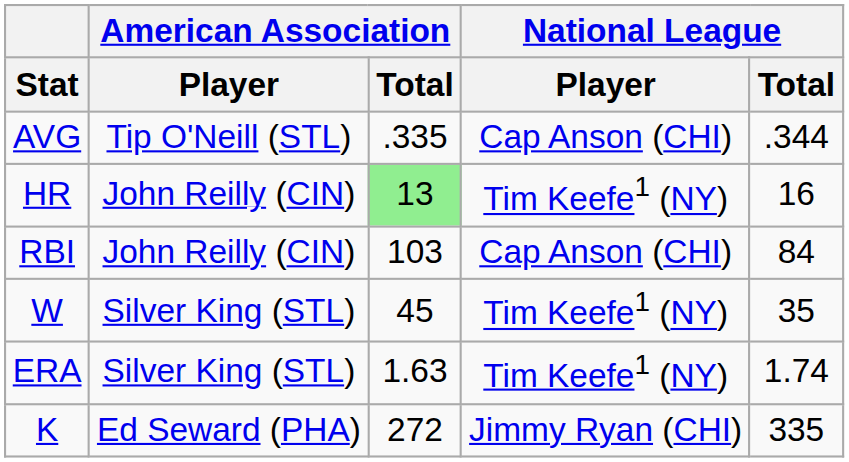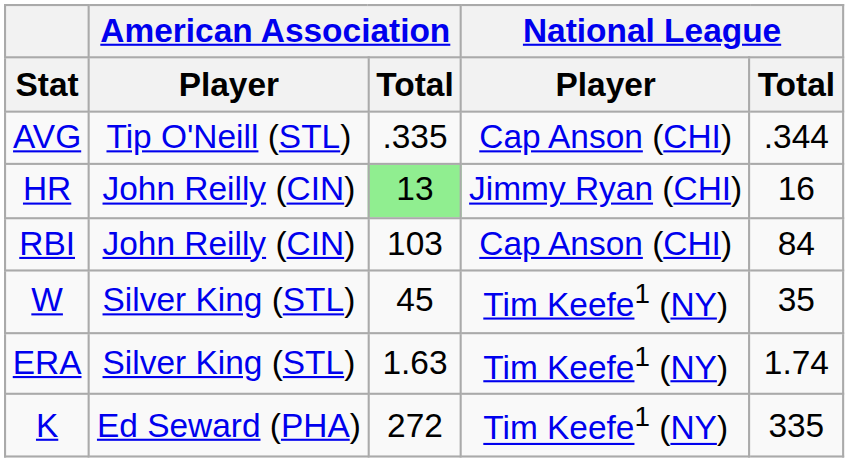 <table class="wikitable" style="text-align:center;">
 <tr>
 <th></th>
 <th colspan=2><a href='#'>American Association</a></th>
 <th colspan=2><a href='#'>National League</a></th>
 </tr>
 <tr>
 <th>Stat</th>
 <th>Player</th>
 <th>Total</th>
 <th>Player</th>
 <th>Total</th>
 </tr>
 <tr>
 <td><a href='#'>AVG</a></td>
 <td><a href='#'>Tip O'Neill</a> (<a href='#'>STL</a>)</td>
 <td>.335</td>
 <td><a href='#'>Cap Anson</a> (<a href='#'>CHI</a>)</td>
 <td>.344</td>
 </tr>
 <tr>
 <td><a href='#'>HR</a></td>
 <td><a href='#'>John Reilly</a> (<a href='#'>CIN</a>)</td>
 <td style="background: lightgreen;">13</td>
-<td><a href='#'>Tim Keefe</a><sup>1</sup> (<a href='#'>NY</a>)</td>
+<td><a href='#'>Jimmy Ryan</a> (<a href='#'>CHI</a>)</td>
 <td>16</td>
 </tr>
 <tr>
 <td><a href='#'>RBI</a></td>
 <td><a href='#'>John Reilly</a> (<a href='#'>CIN</a>)</td>
 <td>103</td>
 <td><a href='#'>Cap Anson</a> (<a href='#'>CHI</a>)</td>
 <td>84</td>
 </tr>
 <tr>
 <td><a href='#'>W</a></td>
 <td><a href='#'>Silver King</a> (<a href='#'>STL</a>)</td>
 <td>45</td>
 <td><a href='#'>Tim Keefe</a><sup>1</sup> (<a href='#'>NY</a>)</td>
 <td>35</td>
 </tr>
 <tr>
 <td><a href='#'>ERA</a></td>
 <td><a href='#'>Silver King</a> (<a href='#'>STL</a>)</td>
 <td>1.63</td>
 <td><a href='#'>Tim Keefe</a><sup>1</sup> (<a href='#'>NY</a>)</td>
 <td>1.74</td>
 </tr>
 <tr>
 <td><a href='#'>K</a></td>
 <td><a href='#'>Ed Seward</a> (<a href='#'>PHA</a>)</td>
 <td>272</td>
-<td><a href='#'>Jimmy Ryan</a> (<a href='#'>CHI</a>)</td>
+<td><a href='#'>Tim Keefe</a><sup>1</sup> (<a href='#'>NY</a>)</td>
 <td>335</td>
 </tr>
 </table>
